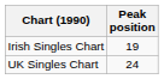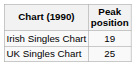 <table class="wikitable sortable">
 <tr>
 <th>Chart (1990)</th>
 <th>Peak<br>position</th>
 </tr>
 <tr>
 <td>Irish Singles Chart</td>
 <td style="text-align:center;">19</td>
 </tr>
 <tr>
 <td>UK Singles Chart</td>
-<td style="text-align:center;">24</td>
+<td style="text-align:center;">25</td>
 </tr>
 </table>
